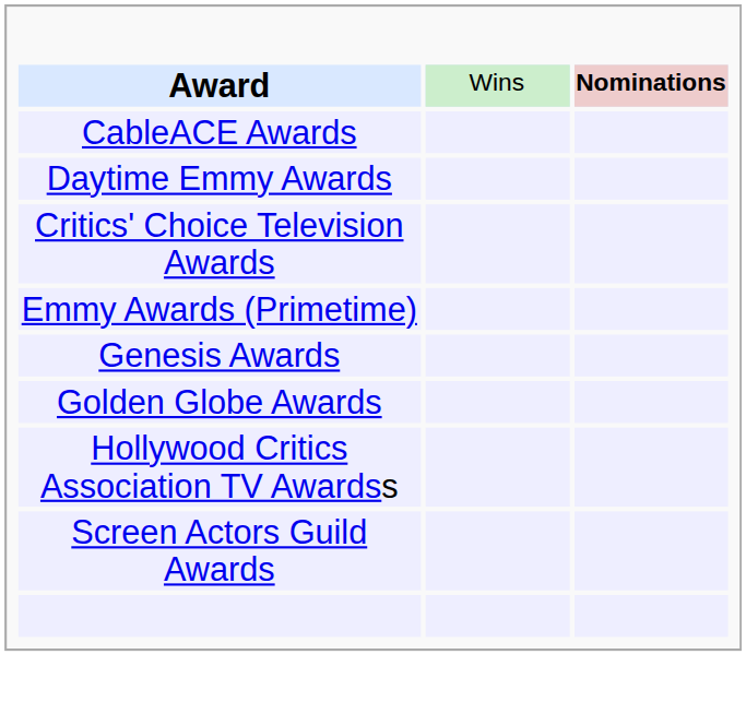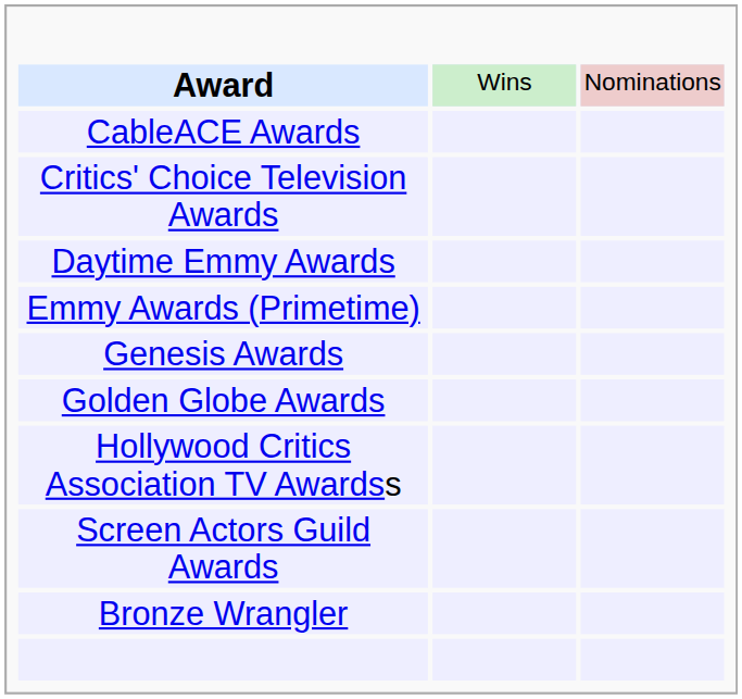 <table class="infobox" style="width: 22em; text-align: left; font-size: 90%; vertical-align: middle;">
 <tr>
 <td colspan="3" style="text-align:center;"> <br></td>
 </tr>
 <tr bgcolor=#D9E8FF style="text-align:center;">
 <th style="vertical-align: middle;">Award</th>
 <td style="background:#cceecc; font-size:8pt;" width="60px">Wins</td>
-<td style="background:#eecccc; font-size:8pt;" width="60px"><strong>Nominations</strong></td>
+<td style="background:#eecccc; font-size:8pt;" width="60px">Nominations</td>
 </tr>
 <tr bgcolor=#eeeeff>
 <td align="center"><a href='#'>CableACE Awards</a></td>
 <td></td>
 <td></td>
 </tr>
 <tr bgcolor=#eeeeff>
-<td align="center"><a href='#'>Daytime Emmy Awards</a></td>
+<td align="center"><a href='#'>Critics' Choice Television Awards</a></td>
 <td></td>
 <td></td>
 </tr>
 <tr bgcolor=#eeeeff>
-<td align="center"><a href='#'>Critics' Choice Television Awards</a></td>
+<td align="center"><a href='#'>Daytime Emmy Awards</a></td>
 <td></td>
 <td></td>
 </tr>
 <tr bgcolor=#eeeeff>
 <td align="center"><a href='#'>Emmy Awards (Primetime)</a></td>
 <td></td>
 <td></td>
 </tr>
 <tr bgcolor=#eeeeff>
 <td align="center"><a href='#'>Genesis Awards</a></td>
 <td></td>
 <td></td>
 </tr>
 <tr bgcolor=#eeeeff>
 <td align="center"><a href='#'>Golden Globe Awards</a></td>
 <td></td>
 <td></td>
 </tr>
 <tr bgcolor=#eeeeff>
 <td align="center"><a href='#'>Hollywood Critics Association TV Awards</a>s</td>
 <td></td>
 <td></td>
 </tr>
 <tr bgcolor=#eeeeff>
 <td align="center"><a href='#'>Screen Actors Guild Awards</a></td>
 <td></td>
 <td></td>
 </tr>
 <tr bgcolor=#eeeeff>
+<td align="center"><a href='#'>Bronze Wrangler</a></td>
+<td></td>
+<td></td>
+</tr>
+<tr bgcolor=#eeeeff>
 <td align="center"><br></td>
 <td></td>
 <td></td>
 </tr>
 </table>
